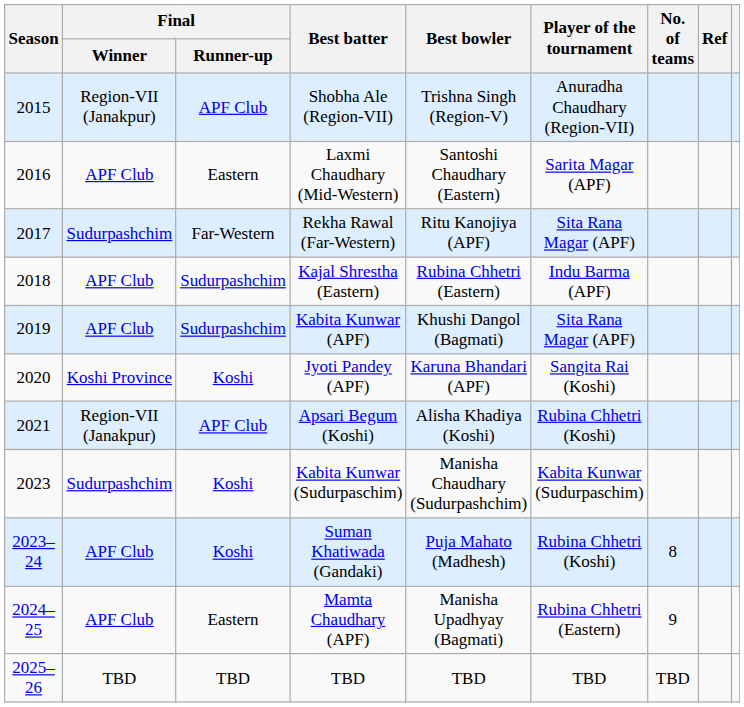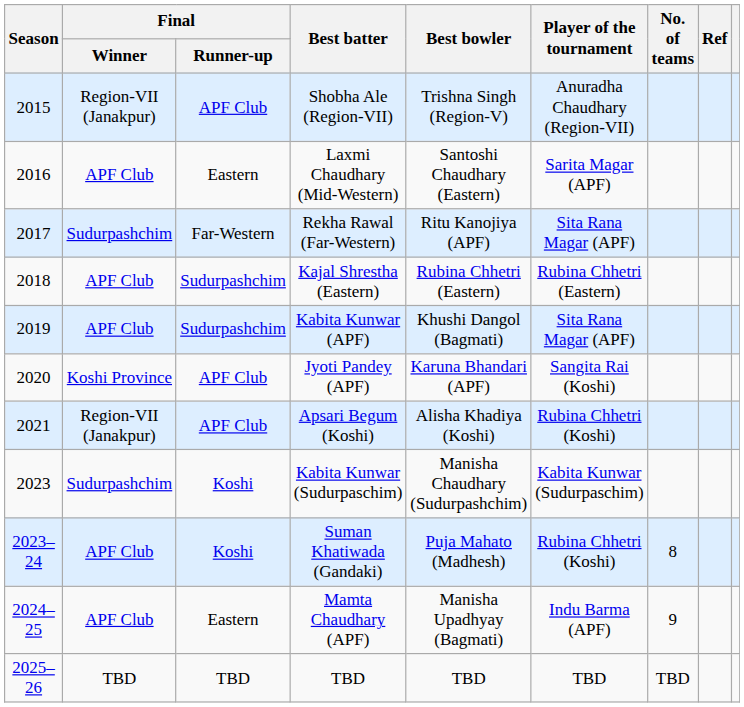 <table class="wikitable sortable" style="font-size:90%; text-align: center;">
 <tr>
 <th rowspan="2">Season</th>
 <th colspan="2">Final</th>
 <th rowspan="2">Best batter</th>
 <th rowspan="2">Best bowler</th>
 <th rowspan="2">Player of the tournament</th>
 <th rowspan="2">No. of teams</th>
 <th rowspan="2">Ref</th>
 <th rowspan="2"></th>
 </tr>
 <tr>
 <th>Winner</th>
 <th>Runner-up</th>
 </tr>
 <tr style="background:#ddeeff">
 <td>2015</td>
 <td>Region-VII (Janakpur)</td>
 <td><a href='#'>APF Club</a></td>
 <td>Shobha Ale (Region-VII)</td>
 <td>Trishna Singh (Region-V)</td>
 <td>Anuradha Chaudhary (Region-VII)</td>
 <td></td>
 <td></td>
 <td></td>
 </tr>
 <tr>
 <td>2016</td>
 <td><a href='#'>APF Club</a></td>
 <td>Eastern</td>
 <td>Laxmi Chaudhary (Mid-Western)</td>
 <td>Santoshi Chaudhary (Eastern)</td>
 <td><a href='#'>Sarita Magar</a> (APF)</td>
 <td></td>
 <td></td>
 <td></td>
 </tr>
 <tr style="background:#ddeeff">
 <td>2017</td>
 <td><a href='#'>Sudurpashchim</a></td>
 <td>Far-Western</td>
 <td>Rekha Rawal (Far-Western)</td>
 <td>Ritu Kanojiya (APF)</td>
 <td><a href='#'>Sita Rana Magar</a> (APF)</td>
 <td></td>
 <td></td>
 <td></td>
 </tr>
 <tr>
 <td>2018</td>
 <td><a href='#'>APF Club</a></td>
 <td><a href='#'>Sudurpashchim</a></td>
 <td><a href='#'>Kajal Shrestha</a> (Eastern)</td>
 <td><a href='#'>Rubina Chhetri</a> (Eastern)</td>
-<td><a href='#'>Indu Barma</a> (APF)</td>
+<td><a href='#'>Rubina Chhetri</a> (Eastern)</td>
 <td></td>
 <td></td>
 <td></td>
 </tr>
 <tr style="background:#ddeeff">
 <td>2019</td>
 <td><a href='#'>APF Club</a></td>
 <td><a href='#'>Sudurpashchim</a></td>
 <td><a href='#'>Kabita Kunwar</a> (APF)</td>
 <td>Khushi Dangol (Bagmati)</td>
 <td><a href='#'>Sita Rana Magar</a> (APF)</td>
 <td></td>
 <td></td>
 <td></td>
 </tr>
 <tr>
 <td>2020</td>
 <td><a href='#'>Koshi Province</a></td>
-<td><a href='#'>Koshi</a></td>
+<td><a href='#'>APF Club</a></td>
 <td><a href='#'>Jyoti Pandey</a> (APF)</td>
 <td><a href='#'>Karuna Bhandari</a> (APF)</td>
 <td><a href='#'>Sangita Rai</a> (Koshi)</td>
 <td></td>
 <td></td>
 <td></td>
 </tr>
 <tr style="background:#ddeeff">
 <td>2021</td>
 <td>Region-VII (Janakpur)</td>
 <td><a href='#'>APF Club</a></td>
 <td><a href='#'>Apsari Begum</a> (Koshi)</td>
 <td>Alisha Khadiya (Koshi)</td>
 <td><a href='#'>Rubina Chhetri</a> (Koshi)</td>
 <td></td>
 <td></td>
 <td></td>
 </tr>
 <tr>
 <td>2023</td>
 <td><a href='#'>Sudurpashchim</a></td>
 <td><a href='#'>Koshi</a></td>
 <td><a href='#'>Kabita Kunwar</a> (Sudurpaschim)</td>
 <td>Manisha Chaudhary (Sudurpashchim)</td>
 <td><a href='#'>Kabita Kunwar</a> (Sudurpaschim)</td>
 <td></td>
 <td></td>
 <td></td>
 </tr>
 <tr style="background:#ddeeff">
 <td><a href='#'>2023–24</a></td>
 <td><a href='#'>APF Club</a></td>
 <td><a href='#'>Koshi</a></td>
 <td><a href='#'>Suman Khatiwada</a> (Gandaki)</td>
 <td><a href='#'>Puja Mahato</a> (Madhesh)</td>
 <td><a href='#'>Rubina Chhetri</a> (Koshi)</td>
 <td>8</td>
 <td></td>
 <td></td>
 </tr>
 <tr>
 <td><a href='#'>2024–25</a></td>
 <td><a href='#'>APF Club</a></td>
 <td>Eastern</td>
 <td><a href='#'>Mamta Chaudhary</a> (APF)</td>
 <td>Manisha Upadhyay (Bagmati)</td>
-<td><a href='#'>Rubina Chhetri</a> (Eastern)</td>
+<td><a href='#'>Indu Barma</a> (APF)</td>
 <td>9</td>
 <td></td>
 <td></td>
 </tr>
 <tr>
 <td><a href='#'>2025–26</a></td>
 <td>TBD</td>
 <td>TBD</td>
 <td>TBD</td>
 <td>TBD</td>
 <td>TBD</td>
 <td>TBD</td>
 <td></td>
 <td></td>
 </tr>
 </table>
